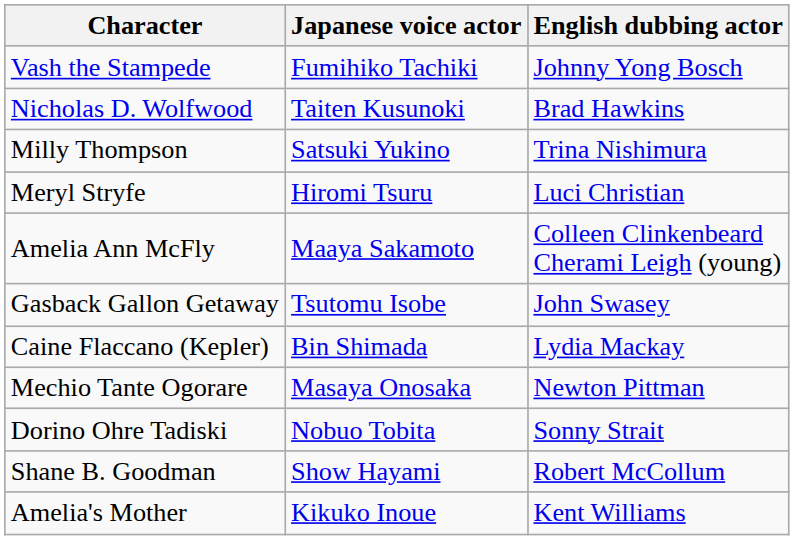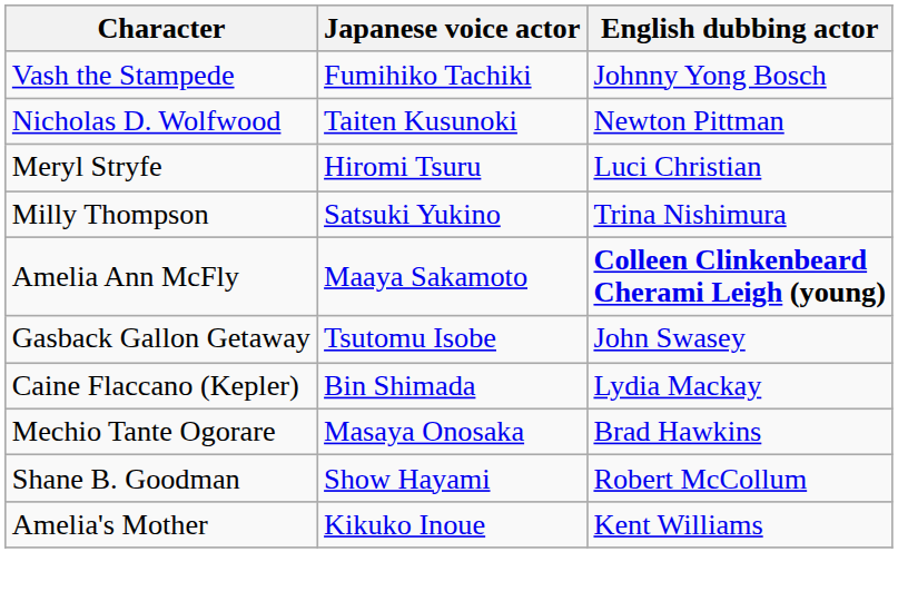 <table class="wikitable sortable">
 <tr>
 <th>Character</th>
 <th>Japanese voice actor</th>
 <th>English dubbing actor</th>
 </tr>
 <tr>
 <td><a href='#'>Vash the Stampede</a></td>
 <td><a href='#'>Fumihiko Tachiki</a></td>
 <td><a href='#'>Johnny Yong Bosch</a></td>
 </tr>
 <tr>
 <td><a href='#'>Nicholas D. Wolfwood</a></td>
 <td><a href='#'>Taiten Kusunoki</a></td>
-<td><a href='#'>Brad Hawkins</a></td>
+<td><a href='#'>Newton Pittman</a></td>
+</tr>
+<tr>
+<td>Meryl Stryfe</td>
+<td><a href='#'>Hiromi Tsuru</a></td>
+<td><a href='#'>Luci Christian</a></td>
 </tr>
 <tr>
 <td>Milly Thompson</td>
 <td><a href='#'>Satsuki Yukino</a></td>
 <td><a href='#'>Trina Nishimura</a></td>
 </tr>
 <tr>
-<td>Meryl Stryfe</td>
-<td><a href='#'>Hiromi Tsuru</a></td>
-<td><a href='#'>Luci Christian</a></td>
-</tr>
-<tr>
 <td>Amelia Ann McFly</td>
 <td><a href='#'>Maaya Sakamoto</a></td>
-<td><a href='#'>Colleen Clinkenbeard</a><br><a href='#'>Cherami Leigh</a> (young)</td>
+<td><strong><a href='#'>Colleen Clinkenbeard</a><br><a href='#'>Cherami Leigh</a> (young)</strong></td>
 </tr>
 <tr>
 <td>Gasback Gallon Getaway</td>
 <td><a href='#'>Tsutomu Isobe</a></td>
 <td><a href='#'>John Swasey</a></td>
 </tr>
 <tr>
 <td>Caine Flaccano (Kepler)</td>
 <td><a href='#'>Bin Shimada</a></td>
 <td><a href='#'>Lydia Mackay</a></td>
 </tr>
 <tr>
 <td>Mechio Tante Ogorare</td>
 <td><a href='#'>Masaya Onosaka</a></td>
-<td><a href='#'>Newton Pittman</a></td>
-</tr>
-<tr>
-<td>Dorino Ohre Tadiski</td>
-<td><a href='#'>Nobuo Tobita</a></td>
-<td><a href='#'>Sonny Strait</a></td>
+<td><a href='#'>Brad Hawkins</a></td>
 </tr>
 <tr>
 <td>Shane B. Goodman</td>
 <td><a href='#'>Show Hayami</a></td>
 <td><a href='#'>Robert McCollum</a></td>
 </tr>
 <tr>
 <td>Amelia's Mother</td>
 <td><a href='#'>Kikuko Inoue</a></td>
 <td><a href='#'>Kent Williams</a></td>
 </tr>
 </table>
